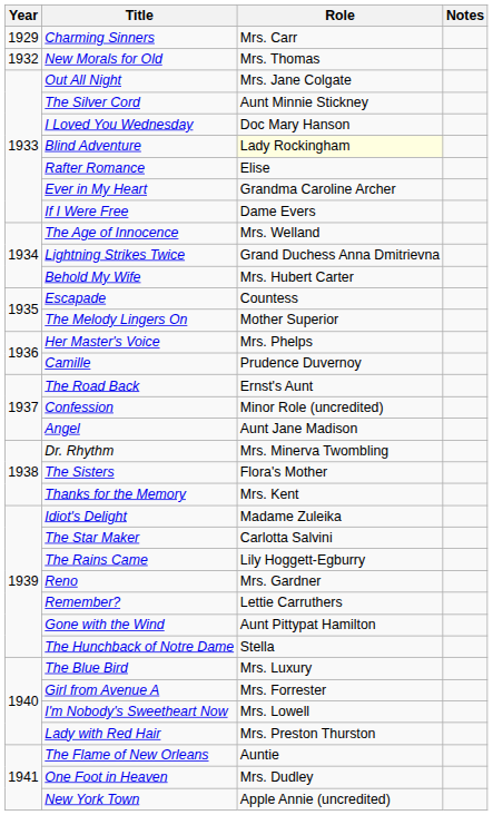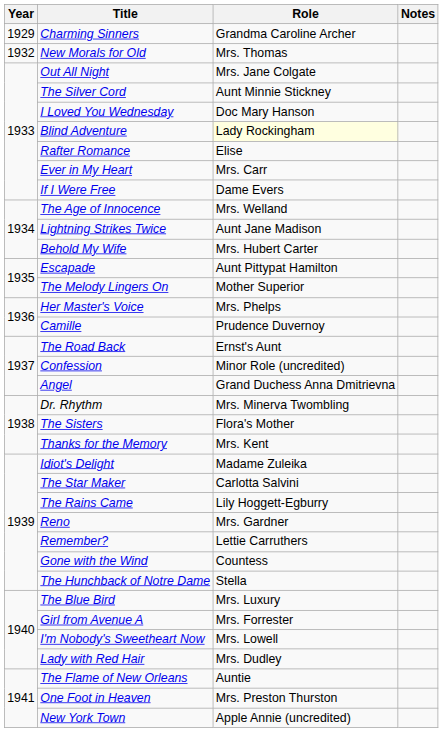 <table class="wikitable sortable">
 <tr>
 <th>Year</th>
 <th>Title</th>
 <th>Role</th>
 <th class="unsortable">Notes</th>
 </tr>
 <tr>
 <td>1929</td>
 <td><em><a href='#'>Charming Sinners</a></em></td>
-<td>Mrs. Carr</td>
+<td>Grandma Caroline Archer</td>
 <td></td>
 </tr>
 <tr>
 <td>1932</td>
 <td><em><a href='#'>New Morals for Old</a></em></td>
 <td>Mrs. Thomas</td>
 <td></td>
 </tr>
 <tr>
 <td rowspan=7>1933</td>
 <td><em><a href='#'>Out All Night</a></em></td>
 <td>Mrs. Jane Colgate</td>
 <td></td>
 </tr>
 <tr>
 <td><em><a href='#'>The Silver Cord</a></em></td>
 <td>Aunt Minnie Stickney</td>
 <td></td>
 </tr>
 <tr>
 <td><em><a href='#'>I Loved You Wednesday</a></em></td>
 <td>Doc Mary Hanson</td>
 <td></td>
 </tr>
 <tr>
 <td><em><a href='#'>Blind Adventure</a></em></td>
 <td style="background: lightyellow;">Lady Rockingham</td>
 <td></td>
 </tr>
 <tr>
 <td><em><a href='#'>Rafter Romance</a></em></td>
 <td>Elise</td>
 <td></td>
 </tr>
 <tr>
 <td><em><a href='#'>Ever in My Heart</a></em></td>
-<td>Grandma Caroline Archer</td>
+<td>Mrs. Carr</td>
 <td></td>
 </tr>
 <tr>
 <td><em><a href='#'>If I Were Free</a></em></td>
 <td>Dame Evers</td>
 <td></td>
 </tr>
 <tr>
 <td rowspan=3>1934</td>
 <td><em><a href='#'>The Age of Innocence</a></em></td>
 <td>Mrs. Welland</td>
 <td></td>
 </tr>
 <tr>
 <td><em><a href='#'>Lightning Strikes Twice</a></em></td>
-<td>Grand Duchess Anna Dmitrievna</td>
+<td>Aunt Jane Madison</td>
 <td></td>
 </tr>
 <tr>
 <td><em><a href='#'>Behold My Wife</a></em></td>
 <td>Mrs. Hubert Carter</td>
 <td></td>
 </tr>
 <tr>
 <td rowspan=2>1935</td>
 <td><em><a href='#'>Escapade</a></em></td>
-<td>Countess</td>
+<td>Aunt Pittypat Hamilton</td>
 <td></td>
 </tr>
 <tr>
 <td><em><a href='#'>The Melody Lingers On</a></em></td>
 <td>Mother Superior</td>
 <td></td>
 </tr>
 <tr>
 <td rowspan=2>1936</td>
 <td><em><a href='#'>Her Master's Voice</a></em></td>
 <td>Mrs. Phelps</td>
 <td></td>
 </tr>
 <tr>
 <td><em><a href='#'>Camille</a></em></td>
 <td>Prudence Duvernoy</td>
 <td></td>
 </tr>
 <tr>
 <td rowspan=3>1937</td>
 <td><em><a href='#'>The Road Back</a></em></td>
 <td>Ernst's Aunt</td>
 <td></td>
 </tr>
 <tr>
 <td><em><a href='#'>Confession</a></em></td>
 <td>Minor Role (uncredited)</td>
 <td></td>
 </tr>
 <tr>
 <td><em><a href='#'>Angel</a></em></td>
-<td>Aunt Jane Madison</td>
+<td>Grand Duchess Anna Dmitrievna</td>
 <td></td>
 </tr>
 <tr>
 <td rowspan=3>1938</td>
 <td><em>Dr. Rhythm</em></td>
 <td>Mrs. Minerva Twombling</td>
 <td></td>
 </tr>
 <tr>
 <td><em><a href='#'>The Sisters</a></em></td>
 <td>Flora's Mother</td>
 <td></td>
 </tr>
 <tr>
 <td><em><a href='#'>Thanks for the Memory</a></em></td>
 <td>Mrs. Kent</td>
 <td></td>
 </tr>
 <tr>
 <td rowspan=7>1939</td>
 <td><em><a href='#'>Idiot's Delight</a></em></td>
 <td>Madame Zuleika</td>
 <td></td>
 </tr>
 <tr>
 <td><em><a href='#'>The Star Maker</a></em></td>
 <td>Carlotta Salvini</td>
 <td></td>
 </tr>
 <tr>
 <td><em><a href='#'>The Rains Came</a></em></td>
 <td>Lily Hoggett-Egburry</td>
 <td></td>
 </tr>
 <tr>
 <td><em><a href='#'>Reno</a></em></td>
 <td>Mrs. Gardner</td>
 <td></td>
 </tr>
 <tr>
 <td><em><a href='#'>Remember?</a></em></td>
 <td>Lettie Carruthers</td>
 <td></td>
 </tr>
 <tr>
 <td><em><a href='#'>Gone with the Wind</a></em></td>
-<td>Aunt Pittypat Hamilton</td>
+<td>Countess</td>
 <td></td>
 </tr>
 <tr>
 <td><em><a href='#'>The Hunchback of Notre Dame</a></em></td>
 <td>Stella</td>
 <td></td>
 </tr>
 <tr>
 <td rowspan=4>1940</td>
 <td><em><a href='#'>The Blue Bird</a></em></td>
 <td>Mrs. Luxury</td>
 <td></td>
 </tr>
 <tr>
 <td><em><a href='#'>Girl from Avenue A</a></em></td>
 <td>Mrs. Forrester</td>
 <td></td>
 </tr>
 <tr>
 <td><em><a href='#'>I'm Nobody's Sweetheart Now</a></em></td>
 <td>Mrs. Lowell</td>
 <td></td>
 </tr>
 <tr>
 <td><em><a href='#'>Lady with Red Hair</a></em></td>
-<td>Mrs. Preston Thurston</td>
+<td>Mrs. Dudley</td>
 <td></td>
 </tr>
 <tr>
 <td rowspan=3>1941</td>
 <td><em><a href='#'>The Flame of New Orleans</a></em></td>
 <td>Auntie</td>
 <td></td>
 </tr>
 <tr>
 <td><em><a href='#'>One Foot in Heaven</a></em></td>
-<td>Mrs. Dudley</td>
+<td>Mrs. Preston Thurston</td>
 <td></td>
 </tr>
 <tr>
 <td><em><a href='#'>New York Town</a></em></td>
 <td>Apple Annie (uncredited)</td>
 <td></td>
 </tr>
 </table>
